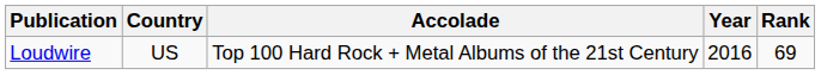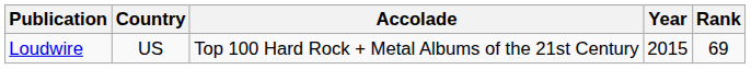 <table class="wikitable sortable">
 <tr>
 <th>Publication</th>
 <th>Country</th>
 <th>Accolade</th>
 <th>Year</th>
 <th>Rank</th>
 </tr>
 <tr>
 <td><a href='#'>Loudwire</a></td>
 <td align="center">US</td>
 <td>Top 100 Hard Rock + Metal Albums of the 21st Century</td>
-<td>2016</td>
+<td>2015</td>
 <td align="center">69</td>
 </tr>
 </table>
